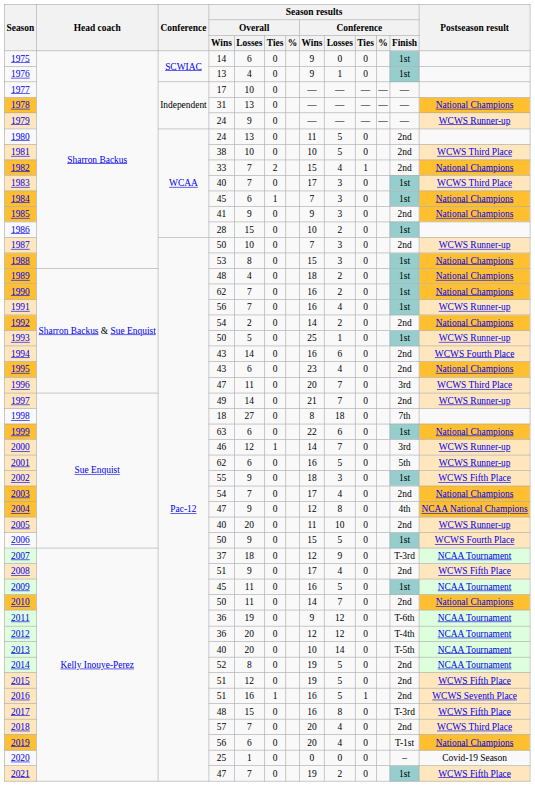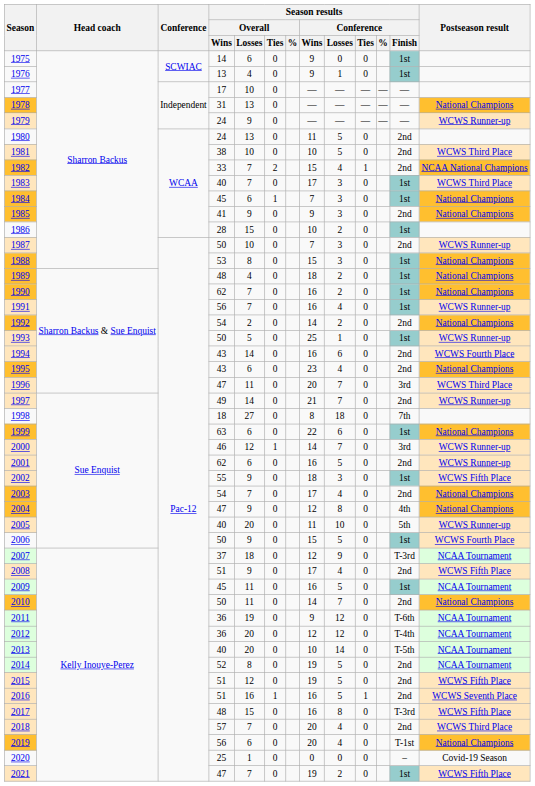 <table class="wikitable" style="font-size: 95%; text-align:center;">
 <tr>
 <th rowspan="3">Season</th>
 <th rowspan="3">Head coach</th>
 <th rowspan="3">Conference</th>
 <th colspan="9">Season results</th>
 <th rowspan="3">Postseason result<br></th>
 </tr>
 <tr>
 <th colspan="4">Overall</th>
 <th colspan="5">Conference</th>
 </tr>
 <tr>
 <th>Wins</th>
 <th>Losses</th>
 <th>Ties</th>
 <th>%</th>
 <th>Wins</th>
 <th>Losses</th>
 <th>Ties</th>
 <th>%</th>
 <th>Finish</th>
 </tr>
 <tr>
 <td><a href='#'>1975</a></td>
 <td rowspan=14><a href='#'>Sharron Backus</a></td>
 <td rowspan=2><a href='#'>SCWIAC</a></td>
 <td>14</td>
 <td>6</td>
 <td>0</td>
 <td></td>
 <td>9</td>
 <td>0</td>
 <td>0</td>
 <td></td>
 <td bgcolor="#96CDCD">1st</td>
 <td></td>
 </tr>
 <tr>
 <td><a href='#'>1976</a></td>
 <td>13</td>
 <td>4</td>
 <td>0</td>
 <td></td>
 <td>9</td>
 <td>1</td>
 <td>0</td>
 <td></td>
 <td bgcolor="#96CDCD">1st</td>
 <td></td>
 </tr>
 <tr>
 <td><a href='#'>1977</a></td>
 <td rowspan=3>Independent</td>
 <td>17</td>
 <td>10</td>
 <td>0</td>
 <td></td>
 <td>—</td>
 <td>—</td>
 <td>—</td>
 <td>—</td>
 <td>—</td>
 <td></td>
 </tr>
 <tr>
 <td bgcolor="#FFBF2F"><a href='#'>1978</a></td>
 <td>31</td>
 <td>13</td>
 <td>0</td>
 <td></td>
 <td>—</td>
 <td>—</td>
 <td>—</td>
 <td>—</td>
 <td>—</td>
 <td bgcolor="#FFBF2F"><a href='#'>National Champions</a></td>
 </tr>
 <tr>
 <td bgcolor="#FFE6BD"><a href='#'>1979</a></td>
 <td>24</td>
 <td>9</td>
 <td>0</td>
 <td></td>
 <td>—</td>
 <td>—</td>
 <td>—</td>
 <td>—</td>
 <td>—</td>
 <td bgcolor="#FFE6BD"><a href='#'>WCWS Runner-up</a></td>
 </tr>
 <tr>
 <td><a href='#'>1980</a></td>
 <td rowspan=7><a href='#'>WCAA</a></td>
 <td>24</td>
 <td>13</td>
 <td>0</td>
 <td></td>
 <td>11</td>
 <td>5</td>
 <td>0</td>
 <td></td>
 <td>2nd</td>
 <td></td>
 </tr>
 <tr>
 <td bgcolor="#FFE6BD"><a href='#'>1981</a></td>
 <td>38</td>
 <td>10</td>
 <td>0</td>
 <td></td>
 <td>10</td>
 <td>5</td>
 <td>0</td>
 <td></td>
 <td>2nd</td>
 <td bgcolor="#FFE6BD"><a href='#'>WCWS Third Place</a></td>
 </tr>
 <tr>
 <td bgcolor="#FFBF2F"><a href='#'>1982</a></td>
 <td>33</td>
 <td>7</td>
 <td>2</td>
 <td></td>
 <td>15</td>
 <td>4</td>
 <td>1</td>
 <td></td>
 <td>2nd</td>
-<td bgcolor="#FFBF2F"><a href='#'>National Champions</a></td>
+<td bgcolor="#FFBF2F"><a href='#'>NCAA National Champions</a></td>
 </tr>
 <tr>
 <td bgcolor="#FFE6BD"><a href='#'>1983</a></td>
 <td>40</td>
 <td>7</td>
 <td>0</td>
 <td></td>
 <td>17</td>
 <td>3</td>
 <td>0</td>
 <td></td>
 <td bgcolor="#96CDCD">1st</td>
 <td bgcolor="#FFE6BD"><a href='#'>WCWS Third Place</a></td>
 </tr>
 <tr>
 <td bgcolor="#FFBF2F"><a href='#'>1984</a></td>
 <td>45</td>
 <td>6</td>
 <td>1</td>
 <td></td>
 <td>7</td>
 <td>3</td>
 <td>0</td>
 <td></td>
 <td bgcolor="#96CDCD">1st</td>
 <td bgcolor="#FFBF2F"><a href='#'>National Champions</a></td>
 </tr>
 <tr>
 <td bgcolor="#FFBF2F"><a href='#'>1985</a></td>
 <td>41</td>
 <td>9</td>
 <td>0</td>
 <td></td>
 <td>9</td>
 <td>3</td>
 <td>0</td>
 <td></td>
 <td>2nd</td>
 <td bgcolor="#FFBF2F"><a href='#'>National Champions</a></td>
 </tr>
 <tr>
 <td><a href='#'>1986</a></td>
 <td>28</td>
 <td>15</td>
 <td>0</td>
 <td></td>
 <td>10</td>
 <td>2</td>
 <td>0</td>
 <td></td>
 <td bgcolor="#96CDCD">1st</td>
 <td></td>
 </tr>
 <tr>
 <td bgcolor="#FFE6BD"><a href='#'>1987</a></td>
 <td rowspan=35><a href='#'>Pac-12</a></td>
 <td>50</td>
 <td>10</td>
 <td>0</td>
 <td></td>
 <td>7</td>
 <td>3</td>
 <td>0</td>
 <td></td>
 <td>2nd</td>
 <td bgcolor="#FFE6BD"><a href='#'>WCWS Runner-up</a></td>
 </tr>
 <tr>
 <td bgcolor="#FFBF2F"><a href='#'>1988</a></td>
 <td>53</td>
 <td>8</td>
 <td>0</td>
 <td></td>
 <td>15</td>
 <td>3</td>
 <td>0</td>
 <td></td>
 <td bgcolor="#96CDCD">1st</td>
 <td bgcolor="#FFBF2F"><a href='#'>National Champions</a></td>
 </tr>
 <tr>
 <td bgcolor="#FFBF2F"><a href='#'>1989</a></td>
 <td rowspan=8><a href='#'>Sharron Backus</a> & <a href='#'>Sue Enquist</a></td>
 <td>48</td>
 <td>4</td>
 <td>0</td>
 <td></td>
 <td>18</td>
 <td>2</td>
 <td>0</td>
 <td></td>
 <td bgcolor="#96CDCD">1st</td>
 <td bgcolor="#FFBF2F"><a href='#'>National Champions</a></td>
 </tr>
 <tr>
 <td bgcolor="#FFBF2F"><a href='#'>1990</a></td>
 <td>62</td>
 <td>7</td>
 <td>0</td>
 <td></td>
 <td>16</td>
 <td>2</td>
 <td>0</td>
 <td></td>
 <td bgcolor="#96CDCD">1st</td>
 <td bgcolor="#FFBF2F"><a href='#'>National Champions</a></td>
 </tr>
 <tr>
 <td bgcolor="#FFE6BD"><a href='#'>1991</a></td>
 <td>56</td>
 <td>7</td>
 <td>0</td>
 <td></td>
 <td>16</td>
 <td>4</td>
 <td>0</td>
 <td></td>
 <td bgcolor="#96CDCD">1st</td>
 <td bgcolor="#FFE6BD"><a href='#'>WCWS Runner-up</a></td>
 </tr>
 <tr>
 <td bgcolor="#FFBF2F"><a href='#'>1992</a></td>
 <td>54</td>
 <td>2</td>
 <td>0</td>
 <td></td>
 <td>14</td>
 <td>2</td>
 <td>0</td>
 <td></td>
 <td>2nd</td>
 <td bgcolor="#FFBF2F"><a href='#'>National Champions</a></td>
 </tr>
 <tr>
 <td bgcolor="#FFE6BD"><a href='#'>1993</a></td>
 <td>50</td>
 <td>5</td>
 <td>0</td>
 <td></td>
 <td>25</td>
 <td>1</td>
 <td>0</td>
 <td></td>
 <td bgcolor="#96CDCD">1st</td>
 <td bgcolor="#FFE6BD"><a href='#'>WCWS Runner-up</a></td>
 </tr>
 <tr>
 <td bgcolor="#FFE6BD"><a href='#'>1994</a></td>
 <td>43</td>
 <td>14</td>
 <td>0</td>
 <td></td>
 <td>16</td>
 <td>6</td>
 <td>0</td>
 <td></td>
 <td>2nd</td>
 <td bgcolor="#FFE6BD"><a href='#'>WCWS Fourth Place</a></td>
 </tr>
 <tr>
 <td bgcolor="#FFBF2F"><a href='#'>1995</a></td>
 <td>43</td>
 <td>6</td>
 <td>0</td>
 <td></td>
 <td>23</td>
 <td>4</td>
 <td>0</td>
 <td></td>
 <td>2nd</td>
 <td bgcolor="#FFBF2F"><a href='#'>National Champions</a></td>
 </tr>
 <tr>
 <td bgcolor="#FFE6BD"><a href='#'>1996</a></td>
 <td>47</td>
 <td>11</td>
 <td>0</td>
 <td></td>
 <td>20</td>
 <td>7</td>
 <td>0</td>
 <td></td>
 <td>3rd</td>
 <td bgcolor="#FFE6BD"><a href='#'>WCWS Third Place</a></td>
 </tr>
 <tr>
 <td bgcolor="#FFE6BD"><a href='#'>1997</a></td>
 <td rowspan=10><a href='#'>Sue Enquist</a></td>
 <td>49</td>
 <td>14</td>
 <td>0</td>
 <td></td>
 <td>21</td>
 <td>7</td>
 <td>0</td>
 <td></td>
 <td>2nd</td>
 <td bgcolor="#FFE6BD"><a href='#'>WCWS Runner-up</a></td>
 </tr>
 <tr>
 <td><a href='#'>1998</a></td>
 <td>18</td>
 <td>27</td>
 <td>0</td>
 <td></td>
 <td>8</td>
 <td>18</td>
 <td>0</td>
 <td></td>
 <td>7th</td>
 <td></td>
 </tr>
 <tr>
 <td bgcolor="#FFBF2F"><a href='#'>1999</a></td>
 <td>63</td>
 <td>6</td>
 <td>0</td>
 <td></td>
 <td>22</td>
 <td>6</td>
 <td>0</td>
 <td></td>
 <td bgcolor="#96CDCD">1st</td>
 <td bgcolor="#FFBF2F"><a href='#'>National Champions</a></td>
 </tr>
 <tr>
 <td bgcolor="#FFE6BD"><a href='#'>2000</a></td>
 <td>46</td>
 <td>12</td>
 <td>1</td>
 <td></td>
 <td>14</td>
 <td>7</td>
 <td>0</td>
 <td></td>
 <td>3rd</td>
 <td bgcolor="#FFE6BD"><a href='#'>WCWS Runner-up</a></td>
 </tr>
 <tr>
 <td bgcolor="#FFE6BD"><a href='#'>2001</a></td>
 <td>62</td>
 <td>6</td>
 <td>0</td>
 <td></td>
 <td>16</td>
 <td>5</td>
 <td>0</td>
 <td></td>
-<td>5th</td>
+<td>2nd</td>
 <td bgcolor="#FFE6BD"><a href='#'>WCWS Runner-up</a></td>
 </tr>
 <tr>
 <td bgcolor="#FFE6BD"><a href='#'>2002</a></td>
 <td>55</td>
 <td>9</td>
 <td>0</td>
 <td></td>
 <td>18</td>
 <td>3</td>
 <td>0</td>
 <td></td>
 <td bgcolor="#96CDCD">1st</td>
 <td bgcolor="#FFE6BD"><a href='#'>WCWS Fifth Place</a></td>
 </tr>
 <tr>
 <td bgcolor="#FFBF2F"><a href='#'>2003</a></td>
 <td>54</td>
 <td>7</td>
 <td>0</td>
 <td></td>
 <td>17</td>
 <td>4</td>
 <td>0</td>
 <td></td>
 <td>2nd</td>
 <td bgcolor="#FFBF2F"><a href='#'>National Champions</a></td>
 </tr>
 <tr>
 <td bgcolor="#FFBF2F"><a href='#'>2004</a></td>
 <td>47</td>
 <td>9</td>
 <td>0</td>
 <td></td>
 <td>12</td>
 <td>8</td>
 <td>0</td>
 <td></td>
 <td>4th</td>
-<td bgcolor="#FFBF2F"><a href='#'>NCAA National Champions</a></td>
+<td bgcolor="#FFBF2F"><a href='#'>National Champions</a></td>
 </tr>
 <tr>
 <td bgcolor="#FFE6BD"><a href='#'>2005</a></td>
 <td>40</td>
 <td>20</td>
 <td>0</td>
 <td></td>
 <td>11</td>
 <td>10</td>
 <td>0</td>
 <td></td>
-<td>2nd</td>
+<td>5th</td>
 <td bgcolor="#FFE6BD"><a href='#'>WCWS Runner-up</a></td>
 </tr>
 <tr>
 <td><a href='#'>2006</a></td>
 <td>50</td>
 <td>9</td>
 <td>0</td>
 <td></td>
 <td>15</td>
 <td>5</td>
 <td>0</td>
 <td></td>
 <td bgcolor="#96CDCD">1st</td>
 <td bgcolor="#FFE6BD"><a href='#'>WCWS Fourth Place</a></td>
 </tr>
 <tr>
 <td bgcolor="#DDFFDD"><a href='#'>2007</a></td>
 <td rowspan=15><a href='#'>Kelly Inouye-Perez</a></td>
 <td>37</td>
 <td>18</td>
 <td>0</td>
 <td></td>
 <td>12</td>
 <td>9</td>
 <td>0</td>
 <td></td>
 <td>T-3rd</td>
 <td bgcolor="#DDFFDD"><a href='#'>NCAA Tournament</a></td>
 </tr>
 <tr>
 <td bgcolor="#FFE6BD"><a href='#'>2008</a></td>
 <td>51</td>
 <td>9</td>
 <td>0</td>
 <td></td>
 <td>17</td>
 <td>4</td>
 <td>0</td>
 <td></td>
 <td>2nd</td>
 <td bgcolor="#FFE6BD"><a href='#'>WCWS Fifth Place</a></td>
 </tr>
 <tr>
 <td bgcolor="#DDFFDD"><a href='#'>2009</a></td>
 <td>45</td>
 <td>11</td>
 <td>0</td>
 <td></td>
 <td>16</td>
 <td>5</td>
 <td>0</td>
 <td></td>
 <td bgcolor="#96CDCD">1st</td>
 <td bgcolor="#DDFFDD"><a href='#'>NCAA Tournament</a></td>
 </tr>
 <tr>
 <td bgcolor="#FFBF2F"><a href='#'>2010</a></td>
 <td>50</td>
 <td>11</td>
 <td>0</td>
 <td></td>
 <td>14</td>
 <td>7</td>
 <td>0</td>
 <td></td>
 <td>2nd</td>
 <td bgcolor="#FFBF2F"><a href='#'>National Champions</a></td>
 </tr>
 <tr>
 <td bgcolor="#DDFFDD"><a href='#'>2011</a></td>
 <td>36</td>
 <td>19</td>
 <td>0</td>
 <td></td>
 <td>9</td>
 <td>12</td>
 <td>0</td>
 <td></td>
 <td>T-6th</td>
 <td bgcolor="#DDFFDD"><a href='#'>NCAA Tournament</a></td>
 </tr>
 <tr>
 <td bgcolor="#DDFFDD"><a href='#'>2012</a></td>
 <td>36</td>
 <td>20</td>
 <td>0</td>
 <td></td>
 <td>12</td>
 <td>12</td>
 <td>0</td>
 <td></td>
 <td>T-4th</td>
 <td bgcolor="#DDFFDD"><a href='#'>NCAA Tournament</a></td>
 </tr>
 <tr>
 <td bgcolor="#DDFFDD"><a href='#'>2013</a></td>
 <td>40</td>
 <td>20</td>
 <td>0</td>
 <td></td>
 <td>10</td>
 <td>14</td>
 <td>0</td>
 <td></td>
 <td>T-5th</td>
 <td bgcolor="#DDFFDD"><a href='#'>NCAA Tournament</a></td>
 </tr>
 <tr>
 <td bgcolor="#DDFFDD"><a href='#'>2014</a></td>
 <td>52</td>
 <td>8</td>
 <td>0</td>
 <td></td>
 <td>19</td>
 <td>5</td>
 <td>0</td>
 <td></td>
 <td>2nd</td>
 <td bgcolor="#DDFFDD"><a href='#'>NCAA Tournament</a></td>
 </tr>
 <tr>
 <td bgcolor="#FFE6BD"><a href='#'>2015</a></td>
 <td>51</td>
 <td>12</td>
 <td>0</td>
 <td></td>
 <td>19</td>
 <td>5</td>
 <td>0</td>
 <td></td>
 <td>2nd</td>
 <td bgcolor="#FFE6BD"><a href='#'>WCWS Fifth Place</a></td>
 </tr>
 <tr>
 <td bgcolor="#FFE6BD"><a href='#'>2016</a></td>
 <td>51</td>
 <td>16</td>
 <td>1</td>
 <td></td>
 <td>16</td>
 <td>5</td>
 <td>1</td>
 <td></td>
 <td>2nd</td>
 <td bgcolor="#FFE6BD"><a href='#'>WCWS Seventh Place</a></td>
 </tr>
 <tr>
 <td bgcolor="#FFE6BD"><a href='#'>2017</a></td>
 <td>48</td>
 <td>15</td>
 <td>0</td>
 <td></td>
 <td>16</td>
 <td>8</td>
 <td>0</td>
 <td></td>
 <td>T-3rd</td>
 <td bgcolor="#FFE6BD"><a href='#'>WCWS Fifth Place</a></td>
 </tr>
 <tr>
 <td bgcolor="#FFE6BD"><a href='#'>2018</a></td>
 <td>57</td>
 <td>7</td>
 <td>0</td>
 <td></td>
 <td>20</td>
 <td>4</td>
 <td>0</td>
 <td></td>
 <td>2nd</td>
 <td bgcolor="#FFE6BD"><a href='#'>WCWS Third Place</a></td>
 </tr>
 <tr>
 <td bgcolor="#FFBF2F"><a href='#'>2019</a></td>
 <td>56</td>
 <td>6</td>
 <td>0</td>
 <td></td>
 <td>20</td>
 <td>4</td>
 <td>0</td>
 <td></td>
 <td>T-1st</td>
 <td bgcolor="#FFBF2F"><a href='#'>National Champions</a></td>
 </tr>
 <tr>
 <td bgcolor=><a href='#'>2020</a></td>
 <td>25</td>
 <td>1</td>
 <td>0</td>
 <td></td>
 <td>0</td>
 <td>0</td>
 <td>0</td>
 <td></td>
 <td>–</td>
 <td bgcolor=>Covid-19 Season</td>
 </tr>
 <tr>
 <td bgcolor="#FFE6BD"><a href='#'>2021</a></td>
 <td>47</td>
 <td>7</td>
 <td>0</td>
 <td></td>
 <td>19</td>
 <td>2</td>
 <td>0</td>
 <td></td>
 <td bgcolor="#96CDCD">1st</td>
 <td bgcolor="#FFE6BD"><a href='#'>WCWS Fifth Place</a></td>
 </tr>
 </table>
